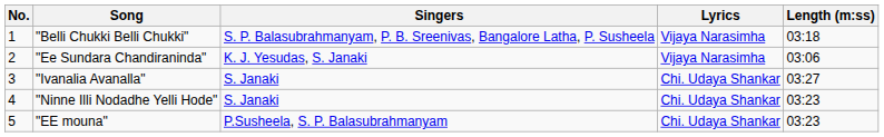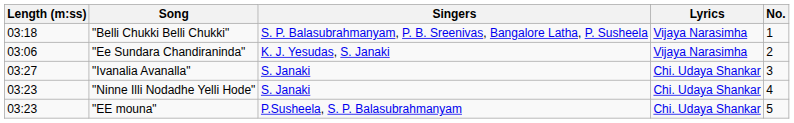 <table class="wikitable" style="font-size:95%;">
 <tr>
-<th>No.</th>
+<th>Length (m:ss)</th>
 <th>Song</th>
 <th>Singers</th>
 <th>Lyrics</th>
-<th>Length (m:ss)</th>
+<th>No.</th>
 </tr>
 <tr>
-<td>1</td>
+<td>03:18</td>
 <td>"Belli Chukki Belli Chukki"</td>
 <td><a href='#'>S. P. Balasubrahmanyam</a>, <a href='#'>P. B. Sreenivas</a>, <a href='#'>Bangalore Latha</a>, <a href='#'>P. Susheela</a></td>
 <td><a href='#'>Vijaya Narasimha</a></td>
-<td>03:18</td>
+<td>1</td>
 </tr>
 <tr>
-<td>2</td>
+<td>03:06</td>
 <td>"Ee Sundara Chandiraninda"</td>
 <td><a href='#'>K. J. Yesudas</a>, <a href='#'>S. Janaki</a></td>
 <td><a href='#'>Vijaya Narasimha</a></td>
-<td>03:06</td>
+<td>2</td>
 </tr>
 <tr>
-<td>3</td>
+<td>03:27</td>
 <td>"Ivanalia Avanalla"</td>
 <td><a href='#'>S. Janaki</a></td>
 <td><a href='#'>Chi. Udaya Shankar</a></td>
-<td>03:27</td>
+<td>3</td>
 </tr>
 <tr>
-<td>4</td>
+<td>03:23</td>
 <td>"Ninne Illi Nodadhe Yelli Hode"</td>
 <td><a href='#'>S. Janaki</a></td>
 <td><a href='#'>Chi. Udaya Shankar</a></td>
-<td>03:23</td>
+<td>4</td>
 </tr>
 <tr>
-<td>5</td>
+<td>03:23</td>
 <td>"EE mouna"</td>
 <td><a href='#'>P.Susheela</a>, <a href='#'>S. P. Balasubrahmanyam</a></td>
 <td><a href='#'>Chi. Udaya Shankar</a></td>
-<td>03:23</td>
+<td>5</td>
 </tr>
 </table>
